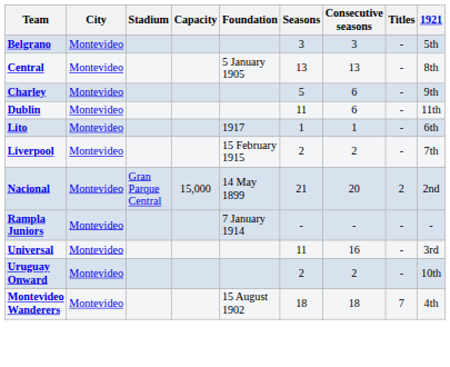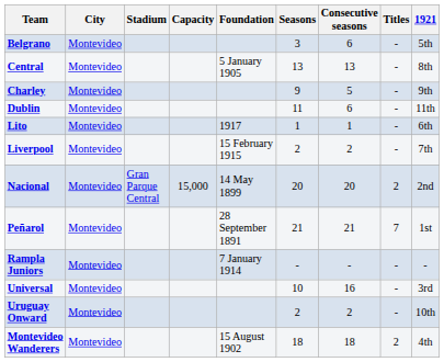 <table class="wikitable">
 <tr>
 <th>Team</th>
 <th>City</th>
 <th>Stadium</th>
 <th>Capacity</th>
 <th>Foundation</th>
 <th>Seasons</th>
 <th>Consecutive seasons</th>
 <th>Titles</th>
 <th><a href='#'>1921</a></th>
 </tr>
 <tr bgcolor=#D8E2EE>
 <td> <strong><a href='#'>Belgrano</a></strong></td>
 <td> <a href='#'>Montevideo</a></td>
 <td></td>
 <td align=center></td>
 <td></td>
 <td align=center>3</td>
-<td align=center>3</td>
+<td align=center>6</td>
 <td align=center>-</td>
 <td align=center>5th</td>
 </tr>
 <tr bgcolor=#F3F5F7>
 <td> <strong><a href='#'>Central</a></strong></td>
 <td> <a href='#'>Montevideo</a></td>
 <td></td>
 <td align=center></td>
 <td>5 January 1905</td>
 <td align=center>13</td>
 <td align=center>13</td>
 <td align=center>-</td>
 <td align=center>8th</td>
 </tr>
 <tr bgcolor=#D8E2EE>
 <td> <strong><a href='#'>Charley</a></strong></td>
 <td> <a href='#'>Montevideo</a></td>
 <td></td>
 <td align=center></td>
 <td></td>
+<td align=center>9</td>
 <td align=center>5</td>
-<td align=center>6</td>
 <td align=center>-</td>
 <td align=center>9th</td>
 </tr>
 <tr bgcolor=#F3F5F7>
 <td> <strong><a href='#'>Dublin</a></strong></td>
 <td> <a href='#'>Montevideo</a></td>
 <td></td>
 <td align=center></td>
 <td></td>
 <td align=center>11</td>
 <td align=center>6</td>
 <td align=center>-</td>
 <td align=center>11th</td>
 </tr>
 <tr bgcolor=#D8E2EE>
 <td> <strong><a href='#'>Lito</a></strong></td>
 <td> <a href='#'>Montevideo</a></td>
 <td></td>
 <td align=center></td>
 <td>1917</td>
 <td align=center>1</td>
 <td align=center>1</td>
 <td align=center>-</td>
 <td align=center>6th</td>
 </tr>
 <tr bgcolor=#F3F5F7>
 <td> <strong><a href='#'>Liverpool</a></strong></td>
 <td> <a href='#'>Montevideo</a></td>
 <td></td>
 <td align=center></td>
 <td>15 February 1915</td>
 <td align=center>2</td>
 <td align=center>2</td>
 <td align=center>-</td>
 <td align=center>7th</td>
 </tr>
 <tr bgcolor=#D8E2EE>
 <td> <strong><a href='#'>Nacional</a></strong></td>
 <td> <a href='#'>Montevideo</a></td>
 <td><a href='#'>Gran Parque Central</a></td>
 <td align=center>15,000</td>
 <td>14 May 1899</td>
-<td align=center>21</td>
+<td align=center>20</td>
 <td align=center>20</td>
 <td align=center>2</td>
 <td align=center>2nd</td>
+</tr>
+<tr bgcolor=#F3F5F7>
+<td> <strong><a href='#'>Peñarol</a></strong></td>
+<td> <a href='#'>Montevideo</a></td>
+<td></td>
+<td align=center></td>
+<td>28 September 1891</td>
+<td align=center>21</td>
+<td align=center>21</td>
+<td align=center>7</td>
+<td align=center>1st</td>
 </tr>
 <tr bgcolor=#D8E2EE>
 <td> <strong><a href='#'>Rampla Juniors</a></strong></td>
 <td> <a href='#'>Montevideo</a></td>
 <td></td>
 <td align=center></td>
 <td>7 January 1914</td>
 <td align=center>-</td>
 <td align=center>-</td>
 <td align=center>-</td>
 <td align=center>-</td>
 </tr>
 <tr bgcolor=#F3F5F7>
 <td> <strong><a href='#'>Universal</a></strong></td>
 <td> <a href='#'>Montevideo</a></td>
 <td></td>
 <td align=center></td>
 <td></td>
-<td align=center>11</td>
+<td align=center>10</td>
 <td align=center>16</td>
 <td align=center>-</td>
 <td align=center>3rd</td>
 </tr>
 <tr bgcolor=#D8E2EE>
 <td> <strong><a href='#'>Uruguay Onward</a></strong></td>
 <td> <a href='#'>Montevideo</a></td>
 <td></td>
 <td align=center></td>
 <td></td>
 <td align=center>2</td>
 <td align=center>2</td>
 <td align=center>-</td>
 <td align=center>10th</td>
 </tr>
 <tr bgcolor=#F3F5F7>
 <td> <strong><a href='#'>Montevideo Wanderers</a></strong></td>
 <td> <a href='#'>Montevideo</a></td>
 <td></td>
 <td align=center></td>
 <td>15 August 1902</td>
 <td align=center>18</td>
 <td align=center>18</td>
-<td align=center>7</td>
+<td align=center>2</td>
 <td align=center>4th</td>
 </tr>
 </table>
